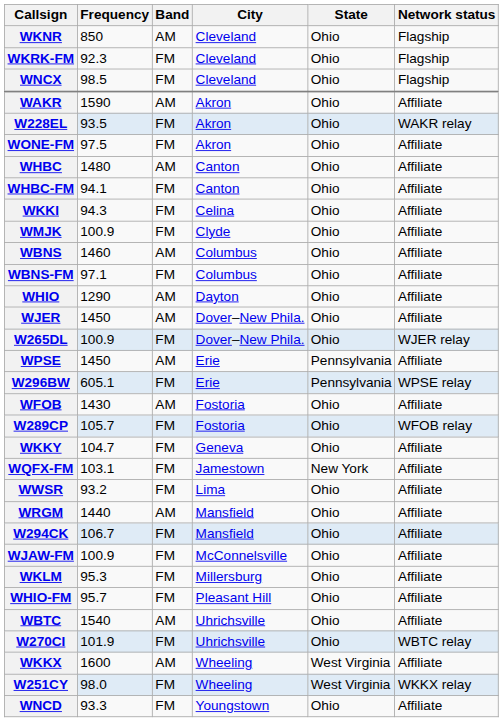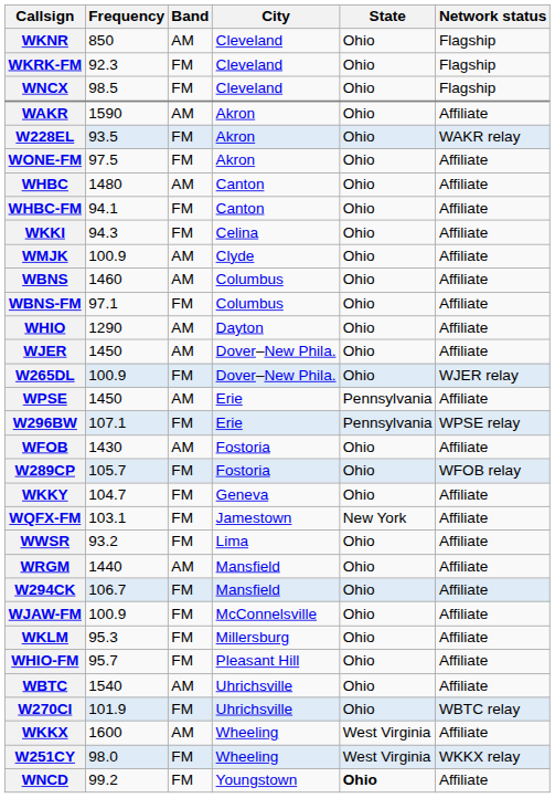 <table class="wikitable sortable">
 <tr>
 <th scope = "col">Callsign</th>
 <th scope = "col">Frequency</th>
 <th scope = "col">Band</th>
 <th scope = "col">City</th>
 <th scope = "col">State</th>
 <th scope = "col">Network status</th>
 </tr>
 <tr>
 <th scope = "row"><a href='#'>WKNR</a></th>
 <td>850</td>
 <td>AM</td>
 <td><a href='#'>Cleveland</a></td>
 <td>Ohio</td>
 <td>Flagship</td>
 </tr>
 <tr>
 <th scope = "row"><a href='#'>WKRK-FM</a></th>
 <td>92.3</td>
 <td>FM</td>
 <td><a href='#'>Cleveland</a></td>
 <td>Ohio</td>
 <td>Flagship</td>
 </tr>
 <tr style="border-bottom:2px solid gray;">
 <th scope = "row"><a href='#'>WNCX</a></th>
 <td>98.5</td>
 <td>FM</td>
 <td><a href='#'>Cleveland</a></td>
 <td>Ohio</td>
 <td>Flagship</td>
 </tr>
 <tr>
 <th scope = "row"><a href='#'>WAKR</a></th>
 <td>1590</td>
 <td>AM</td>
 <td><a href='#'>Akron</a></td>
 <td>Ohio</td>
 <td>Affiliate</td>
 </tr>
 <tr style="background-color:#DFEBF6;">
 <th scope = "row"><a href='#'>W228EL</a></th>
 <td>93.5</td>
 <td>FM</td>
 <td><a href='#'>Akron</a></td>
 <td>Ohio</td>
 <td>WAKR relay</td>
 </tr>
 <tr>
 <th scope = "row"><a href='#'>WONE-FM</a></th>
 <td>97.5</td>
 <td>FM</td>
 <td><a href='#'>Akron</a></td>
 <td>Ohio</td>
 <td>Affiliate</td>
 </tr>
 <tr>
 <th scope = "row"><a href='#'>WHBC</a></th>
 <td>1480</td>
 <td>AM</td>
 <td><a href='#'>Canton</a></td>
 <td>Ohio</td>
 <td>Affiliate</td>
 </tr>
 <tr>
 <th scope = "row"><a href='#'>WHBC-FM</a></th>
 <td>94.1</td>
 <td>FM</td>
 <td><a href='#'>Canton</a></td>
 <td>Ohio</td>
 <td>Affiliate</td>
 </tr>
 <tr>
 <th scope = "row"><a href='#'>WKKI</a></th>
 <td>94.3</td>
 <td>FM</td>
 <td><a href='#'>Celina</a></td>
 <td>Ohio</td>
 <td>Affiliate</td>
 </tr>
 <tr>
 <th scope = "row"><a href='#'>WMJK</a></th>
 <td>100.9</td>
-<td>FM</td>
+<td>AM</td>
 <td><a href='#'>Clyde</a></td>
 <td>Ohio</td>
 <td>Affiliate</td>
 </tr>
 <tr>
 <th scope = "row"><a href='#'>WBNS</a></th>
 <td>1460</td>
 <td>AM</td>
 <td><a href='#'>Columbus</a></td>
 <td>Ohio</td>
 <td>Affiliate</td>
 </tr>
 <tr>
 <th scope = "row"><a href='#'>WBNS-FM</a></th>
 <td>97.1</td>
 <td>FM</td>
 <td><a href='#'>Columbus</a></td>
 <td>Ohio</td>
 <td>Affiliate</td>
 </tr>
 <tr>
 <th scope = "row"><a href='#'>WHIO</a></th>
 <td>1290</td>
 <td>AM</td>
 <td><a href='#'>Dayton</a></td>
 <td>Ohio</td>
 <td>Affiliate</td>
 </tr>
 <tr>
 <th scope = "row"><a href='#'>WJER</a></th>
 <td>1450</td>
 <td>AM</td>
 <td><a href='#'>Dover</a>–<a href='#'>New Phila.</a></td>
 <td>Ohio</td>
 <td>Affiliate</td>
 </tr>
 <tr style="background-color:#DFEBF6;">
 <th scope = "row"><a href='#'>W265DL</a></th>
 <td>100.9</td>
 <td>FM</td>
 <td><a href='#'>Dover</a>–<a href='#'>New Phila.</a></td>
 <td>Ohio</td>
 <td>WJER relay</td>
 </tr>
 <tr>
 <th scope = "row"><a href='#'>WPSE</a></th>
 <td>1450</td>
 <td>AM</td>
 <td><a href='#'>Erie</a></td>
 <td>Pennsylvania</td>
 <td>Affiliate</td>
 </tr>
 <tr style="background-color:#DFEBF6;">
 <th scope = "row"><a href='#'>W296BW</a></th>
-<td>605.1</td>
+<td>107.1</td>
 <td>FM</td>
 <td><a href='#'>Erie</a></td>
 <td>Pennsylvania</td>
 <td>WPSE relay</td>
 </tr>
 <tr>
 <th scope = "row"><a href='#'>WFOB</a></th>
 <td>1430</td>
 <td>AM</td>
 <td><a href='#'>Fostoria</a></td>
 <td>Ohio</td>
 <td>Affiliate</td>
 </tr>
 <tr style="background-color:#DFEBF6;">
 <th scope = "row"><a href='#'>W289CP</a></th>
 <td>105.7</td>
 <td>FM</td>
 <td><a href='#'>Fostoria</a></td>
 <td>Ohio</td>
 <td>WFOB relay</td>
 </tr>
 <tr>
 <th scope = "row"><a href='#'>WKKY</a></th>
 <td>104.7</td>
 <td>FM</td>
 <td><a href='#'>Geneva</a></td>
 <td>Ohio</td>
 <td>Affiliate</td>
 </tr>
 <tr>
 <th scope = "row"><a href='#'>WQFX-FM</a></th>
 <td>103.1</td>
 <td>FM</td>
 <td><a href='#'>Jamestown</a></td>
 <td>New York</td>
 <td>Affiliate</td>
 </tr>
 <tr>
 <th scope = "row"><a href='#'>WWSR</a></th>
 <td>93.2</td>
 <td>FM</td>
 <td><a href='#'>Lima</a></td>
 <td>Ohio</td>
 <td>Affiliate</td>
 </tr>
 <tr>
 <th scope = "row"><a href='#'>WRGM</a></th>
 <td>1440</td>
 <td>AM</td>
 <td><a href='#'>Mansfield</a></td>
 <td>Ohio</td>
 <td>Affiliate</td>
 </tr>
 <tr style="background-color:#DFEBF6;">
 <th scope = "row"><a href='#'>W294CK</a></th>
 <td>106.7</td>
 <td>FM</td>
 <td><a href='#'>Mansfield</a></td>
 <td>Ohio</td>
 <td>Affiliate</td>
 </tr>
 <tr>
 <th scope = "row"><a href='#'>WJAW-FM</a></th>
 <td>100.9</td>
 <td>FM</td>
 <td><a href='#'>McConnelsville</a></td>
 <td>Ohio</td>
 <td>Affiliate</td>
 </tr>
 <tr>
 <th scope = "row"><a href='#'>WKLM</a></th>
 <td>95.3</td>
 <td>FM</td>
 <td><a href='#'>Millersburg</a></td>
 <td>Ohio</td>
 <td>Affiliate</td>
 </tr>
 <tr>
 <th scope = "row"><a href='#'>WHIO-FM</a></th>
 <td>95.7</td>
 <td>FM</td>
 <td><a href='#'>Pleasant Hill</a></td>
 <td>Ohio</td>
 <td>Affiliate</td>
 </tr>
 <tr>
 <th scope = "row"><a href='#'>WBTC</a></th>
 <td>1540</td>
 <td>AM</td>
 <td><a href='#'>Uhrichsville</a></td>
 <td>Ohio</td>
 <td>Affiliate</td>
 </tr>
 <tr style="background-color:#DFEBF6;">
 <th scope = "row"><a href='#'>W270CI</a></th>
 <td>101.9</td>
 <td>FM</td>
 <td><a href='#'>Uhrichsville</a></td>
 <td>Ohio</td>
 <td>WBTC relay</td>
 </tr>
 <tr>
 <th scope = "row"><a href='#'>WKKX</a></th>
 <td>1600</td>
 <td>AM</td>
 <td><a href='#'>Wheeling</a></td>
 <td>West Virginia</td>
 <td>Affiliate</td>
 </tr>
 <tr style="background-color:#DFEBF6;">
 <th scope = "row"><a href='#'>W251CY</a></th>
 <td>98.0</td>
 <td>FM</td>
 <td><a href='#'>Wheeling</a></td>
 <td>West Virginia</td>
 <td>WKKX relay</td>
 </tr>
 <tr>
 <th scope="row"><a href='#'>WNCD</a></th>
-<td>93.3</td>
+<td>99.2</td>
 <td>FM</td>
 <td><a href='#'>Youngstown</a></td>
-<td>Ohio</td>
+<td><strong>Ohio</strong></td>
 <td>Affiliate</td>
 </tr>
 </table>
